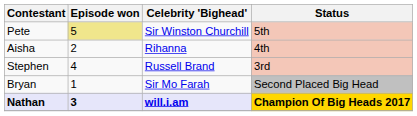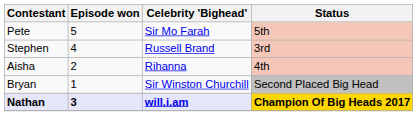 <table class="wikitable">
 <tr>
 <th>Contestant</th>
 <th>Episode won</th>
 <th>Celebrity 'Bighead'</th>
 <th>Status</th>
 </tr>
 <tr>
 <td>Pete</td>
-<td style="background: khaki;">5</td>
-<td><a href='#'>Sir Winston Churchill</a></td>
+<td>5</td>
+<td><a href='#'>Sir Mo Farah</a></td>
 <td style="background:#f4c7b8;">5th</td>
+</tr>
+<tr>
+<td>Stephen</td>
+<td>4</td>
+<td><a href='#'>Russell Brand</a></td>
+<td style="background:#f4c7b8;">3rd<br></td>
 </tr>
 <tr>
 <td>Aisha</td>
 <td>2</td>
 <td><a href='#'>Rihanna</a></td>
 <td style="background:#f4c7b8;">4th <br></td>
 </tr>
 <tr>
-<td>Stephen</td>
-<td>4</td>
-<td><a href='#'>Russell Brand</a></td>
-<td style="background:#f4c7b8;">3rd<br></td>
-</tr>
-<tr>
 <td>Bryan</td>
 <td>1</td>
-<td><a href='#'>Sir Mo Farah</a></td>
+<td><a href='#'>Sir Winston Churchill</a></td>
 <td style="background:silver;">Second Placed Big Head</td>
 </tr>
 <tr>
 <td style="background:lavender;"><strong>Nathan</strong></td>
 <td style="background:lavender;"><strong>3</strong></td>
 <td style="background:lavender;"><strong><a href='#'>will.i.am</a></strong></td>
 <td style="background:gold;"><strong>Champion Of Big Heads 2017</strong></td>
 </tr>
 <tr>
 </tr>
 </table>
